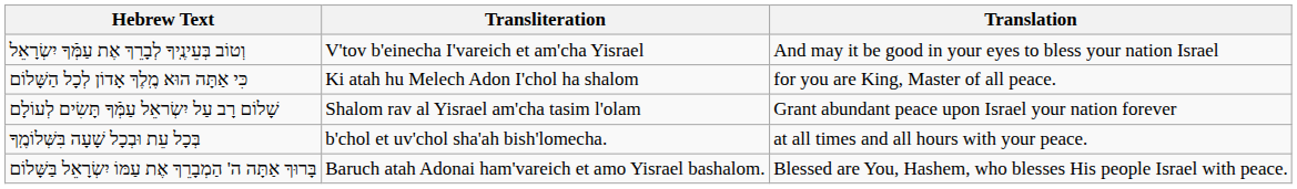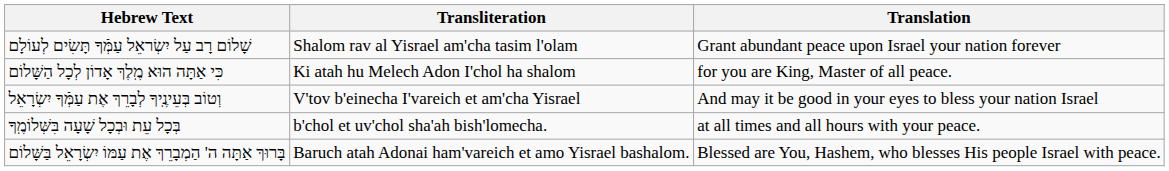 <table class="wikitable">
 <tr>
 <th>Hebrew Text</th>
 <th>Transliteration</th>
 <th>Translation</th>
 </tr>
 <tr>
-<td>וְטוֹב בְּעֵינֶֽיךָ לְבָרֵךְ אֶת עַמְּֿךָ יִשְׂרָאֵל</td>
-<td>V'tov b'einecha I'vareich et am'cha Yisrael</td>
-<td>And may it be good in your eyes to bless your nation Israel</td>
+<td>שָׁלוֹם רָב עַל יִשְׂראֵל עַמְּֿךָ תָּשִׂים לְעוֹלָם</td>
+<td>Shalom rav al Yisrael am'cha tasim l'olam</td>
+<td>Grant abundant peace upon Israel your nation forever</td>
 </tr>
 <tr>
 <td>כִּי אַתָּה הוּא מֶֽלֶךְ אָדוֹן לְכָל הַשָּׁלוֹם</td>
 <td>Ki atah hu Melech Adon I'chol ha shalom</td>
 <td>for you are King, Master of all peace.</td>
 </tr>
 <tr>
-<td>שָׁלוֹם רָב עַל יִשְׂראֵל עַמְּֿךָ תָּשִׂים לְעוֹלָם</td>
-<td>Shalom rav al Yisrael am'cha tasim l'olam</td>
-<td>Grant abundant peace upon Israel your nation forever</td>
+<td>וְטוֹב בְּעֵינֶֽיךָ לְבָרֵךְ אֶת עַמְּֿךָ יִשְׂרָאֵל</td>
+<td>V'tov b'einecha I'vareich et am'cha Yisrael</td>
+<td>And may it be good in your eyes to bless your nation Israel</td>
 </tr>
 <tr>
 <td>בְּכָל עֵת וּבְכָל שָׁעָה בִּשְּׁלוֹמֶֽךָ</td>
 <td>b'chol et uv'chol sha'ah bish'lomecha.</td>
 <td>at all times and all hours with your peace.</td>
 </tr>
 <tr>
 <td>בָּרוּךְ אַתָּה ה' הַמְבָרֵךְ אֶת עַמּוֹ יִשְׂרָאֵל בַּשָּׁלוֹם</td>
 <td>Baruch atah Adonai ham'vareich et amo Yisrael bashalom.</td>
 <td>Blessed are You, Hashem, who blesses His people Israel with peace.<br></td>
 </tr>
 </table>
